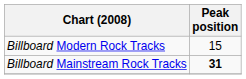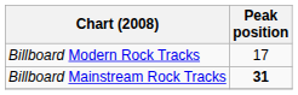 <table class="wikitable">
 <tr>
 <th>Chart (2008)</th>
 <th>Peak<br>position</th>
 </tr>
 <tr>
 <td><em>Billboard</em> <a href='#'>Modern Rock Tracks</a></td>
-<td align="center">15</td>
+<td align="center">17</td>
 </tr>
 <tr>
 <td><em>Billboard</em> <a href='#'>Mainstream Rock Tracks</a></td>
 <td align="center"><strong>31</strong></td>
 </tr>
 <tr>
 </tr>
 </table>
